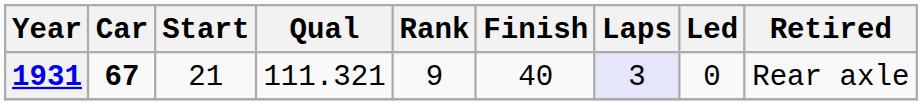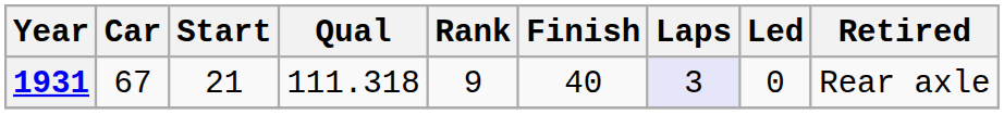 <table class="wikitable" style="text-align:center">
 <tr>
 <th>Year</th>
 <th>Car</th>
 <th>Start</th>
 <th>Qual</th>
 <th>Rank</th>
 <th>Finish</th>
 <th>Laps</th>
 <th>Led</th>
 <th>Retired</th>
 </tr>
 <tr>
 <th><a href='#'>1931</a></th>
-<td><strong>67</strong></td>
+<td>67</td>
 <td>21</td>
-<td>111.321</td>
+<td>111.318</td>
 <td>9</td>
 <td>40</td>
 <td style="background: lavender;">3</td>
 <td>0</td>
 <td>Rear axle</td>
 </tr>
 <tr>
 </tr>
 </table>
